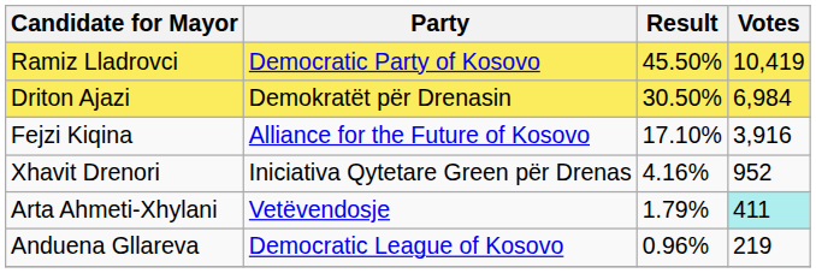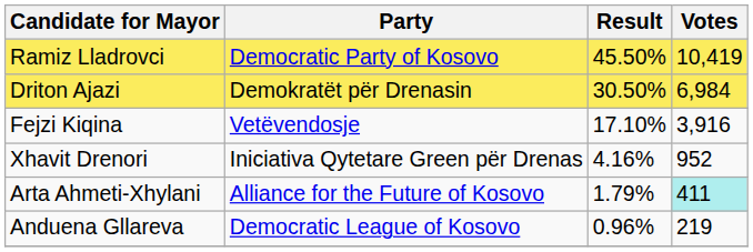 <table class=wikitable>
 <tr>
 <th>Candidate for Mayor</th>
 <th>Party</th>
 <th>Result</th>
 <th>Votes</th>
 </tr>
 <tr>
 <td style="background:#FBEC5D;">Ramiz Lladrovci</td>
 <td style="background:#FBEC5D;"><a href='#'>Democratic Party of Kosovo</a></td>
 <td style="background:#FBEC5D;">45.50%</td>
 <td style="background:#FBEC5D;">10,419</td>
 </tr>
 <tr>
 <td style="background:#FBEC5D;">Driton Ajazi</td>
 <td style="background:#FBEC5D;">Demokratët për Drenasin</td>
 <td style="background:#FBEC5D;">30.50%</td>
 <td style="background:#FBEC5D;">6,984</td>
 </tr>
 <tr>
 <td>Fejzi Kiqina</td>
-<td><a href='#'>Alliance for the Future of Kosovo</a></td>
+<td><a href='#'>Vetëvendosje</a></td>
 <td>17.10%</td>
 <td>3,916</td>
 </tr>
 <tr>
 <td>Xhavit Drenori</td>
 <td>Iniciativa Qytetare Green për Drenas</td>
 <td>4.16%</td>
 <td>952</td>
 </tr>
 <tr>
 <td>Arta Ahmeti-Xhylani</td>
-<td><a href='#'>Vetëvendosje</a></td>
+<td><a href='#'>Alliance for the Future of Kosovo</a></td>
 <td>1.79%</td>
 <td style="background: paleturquoise;">411</td>
 </tr>
 <tr>
 <td>Anduena Gllareva</td>
 <td><a href='#'>Democratic League of Kosovo</a></td>
 <td>0.96%</td>
 <td>219</td>
 </tr>
 <tr>
 </tr>
 </table>
